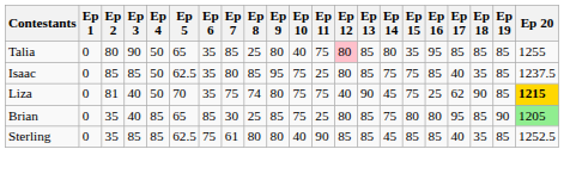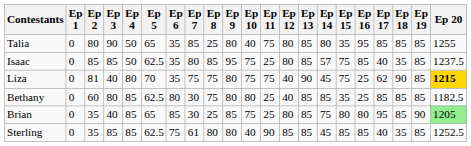 <table class="wikitable">
 <tr>
 <th>Contestants</th>
 <th>Ep 1</th>
 <th>Ep 2</th>
 <th>Ep 3</th>
 <th>Ep 4</th>
 <th>Ep 5</th>
 <th>Ep 6</th>
 <th>Ep 7</th>
 <th>Ep 8</th>
 <th>Ep 9</th>
 <th>Ep 10</th>
 <th>Ep 11</th>
 <th>Ep 12</th>
 <th>Ep 13</th>
 <th>Ep 14</th>
 <th>Ep 15</th>
 <th>Ep 16</th>
 <th>Ep 17</th>
 <th>Ep 18</th>
 <th>Ep 19</th>
 <th>Ep 20</th>
 </tr>
 <tr>
 <td>Talia</td>
 <td>0</td>
 <td>80</td>
 <td><span>90</span></td>
 <td><span>50</span></td>
 <td>65</td>
 <td><span>35</span></td>
 <td><span>85</span></td>
 <td><span>25</span></td>
 <td>80</td>
 <td><span>40</span></td>
 <td>75</td>
-<td style="background: pink;">80</td>
+<td>80</td>
 <td>85</td>
 <td>80</td>
 <td><span>35</span></td>
 <td><span>95</span></td>
 <td>85</td>
 <td>85</td>
 <td>85</td>
 <td>1255</td>
 </tr>
 <tr>
 <td>Isaac</td>
 <td>0</td>
 <td><span>85</span></td>
 <td>85</td>
 <td><span>50</span></td>
 <td>62.5</td>
 <td><span>35</span></td>
 <td>80</td>
 <td><span>85</span></td>
 <td><span>95</span></td>
 <td>75</td>
 <td><span>25</span></td>
 <td>80</td>
 <td>85</td>
-<td>75</td>
+<td>57</td>
 <td>75</td>
 <td>85</td>
 <td><span>40</span></td>
 <td><span>35</span></td>
 <td>85</td>
 <td>1237.5</td>
 </tr>
 <tr>
 <td>Liza</td>
 <td>0</td>
 <td>81</td>
 <td><span>40</span></td>
-<td>50</td>
+<td>80</td>
 <td><span>70</span></td>
 <td><span>35</span></td>
 <td>75</td>
-<td>74</td>
+<td>75</td>
 <td>80</td>
 <td>75</td>
 <td>75</td>
 <td><span>40</span></td>
 <td><span>90</span></td>
 <td><span>45</span></td>
 <td>75</td>
 <td><span>25</span></td>
 <td>62</td>
 <td><span>90</span></td>
 <td>85</td>
 <td style="background:gold"><strong>1215</strong></td>
+</tr>
+<tr>
+<td>Bethany</td>
+<td>0</td>
+<td>60</td>
+<td>80</td>
+<td><span>85</span></td>
+<td>62.5</td>
+<td>80</td>
+<td><span>30</span></td>
+<td>75</td>
+<td>80</td>
+<td><span>80</span></td>
+<td><span>25</span></td>
+<td><span>40</span></td>
+<td>85</td>
+<td><span>85</span></td>
+<td><span>35</span></td>
+<td><span>25</span></td>
+<td>85</td>
+<td>85</td>
+<td>85</td>
+<td>1182.5</td>
 </tr>
 <tr>
 <td>Brian</td>
 <td>0</td>
 <td><span>35</span></td>
 <td><span>40</span></td>
 <td>85</td>
 <td>65</td>
 <td><span>85</span></td>
 <td><span>30</span></td>
 <td><span>25</span></td>
 <td>85</td>
 <td>75</td>
 <td><span>25</span></td>
 <td>80</td>
 <td>85</td>
 <td>75</td>
 <td>80</td>
 <td>80</td>
 <td><span>95</span></td>
 <td>85</td>
 <td><span>90</span></td>
 <td style="background: lightgreen;">1205</td>
 </tr>
 <tr>
 <td>Sterling</td>
 <td>0</td>
 <td><span>35</span></td>
 <td>85</td>
 <td>85</td>
 <td>62.5</td>
 <td>75</td>
 <td>61</td>
 <td>80</td>
 <td>80</td>
 <td><span>40</span></td>
 <td><span>90</span></td>
 <td><span>85</span></td>
 <td>85</td>
 <td><span>45</span></td>
 <td><span>85</span></td>
 <td>85</td>
 <td><span>40</span></td>
 <td><span>35</span></td>
 <td>85</td>
 <td>1252.5</td>
 </tr>
 </table>
